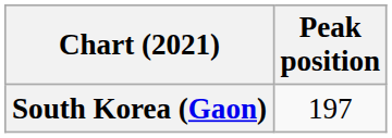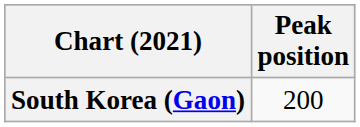 <table class="wikitable plainrowheaders" style="text-align:center">
 <tr>
 <th scope="col">Chart (2021)</th>
 <th scope="col">Peak<br>position</th>
 </tr>
 <tr>
 <th scope="row">South Korea (<a href='#'>Gaon</a>)</th>
-<td>197</td>
+<td>200</td>
 </tr>
 </table>
